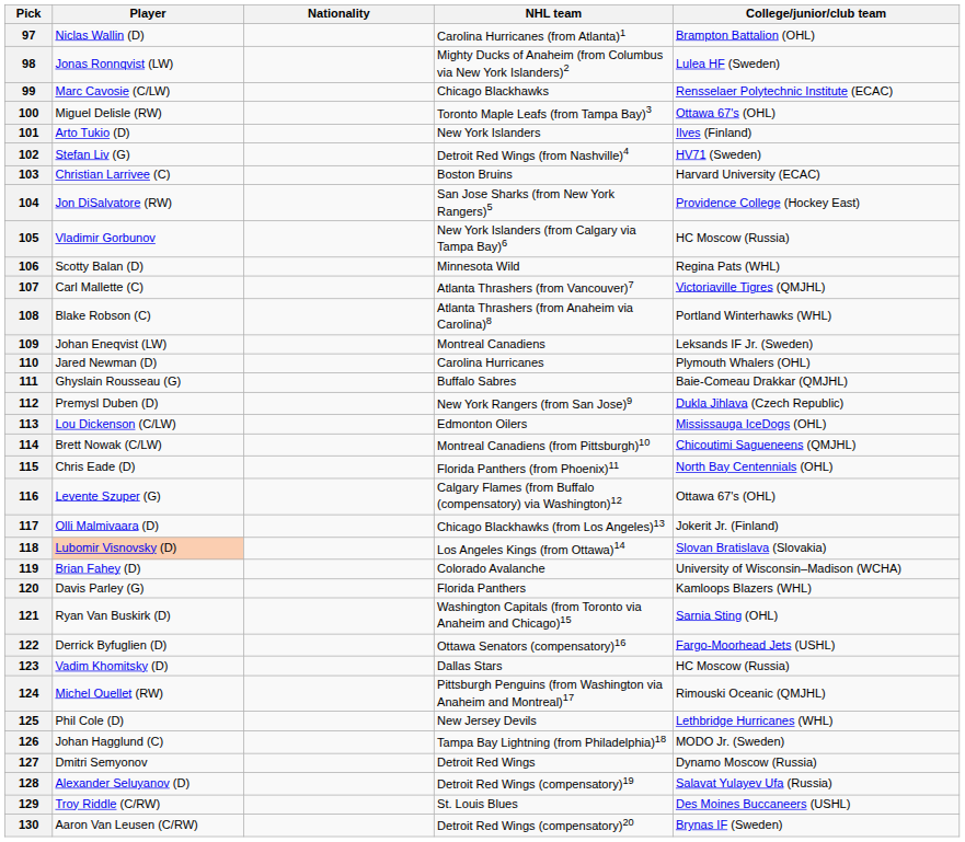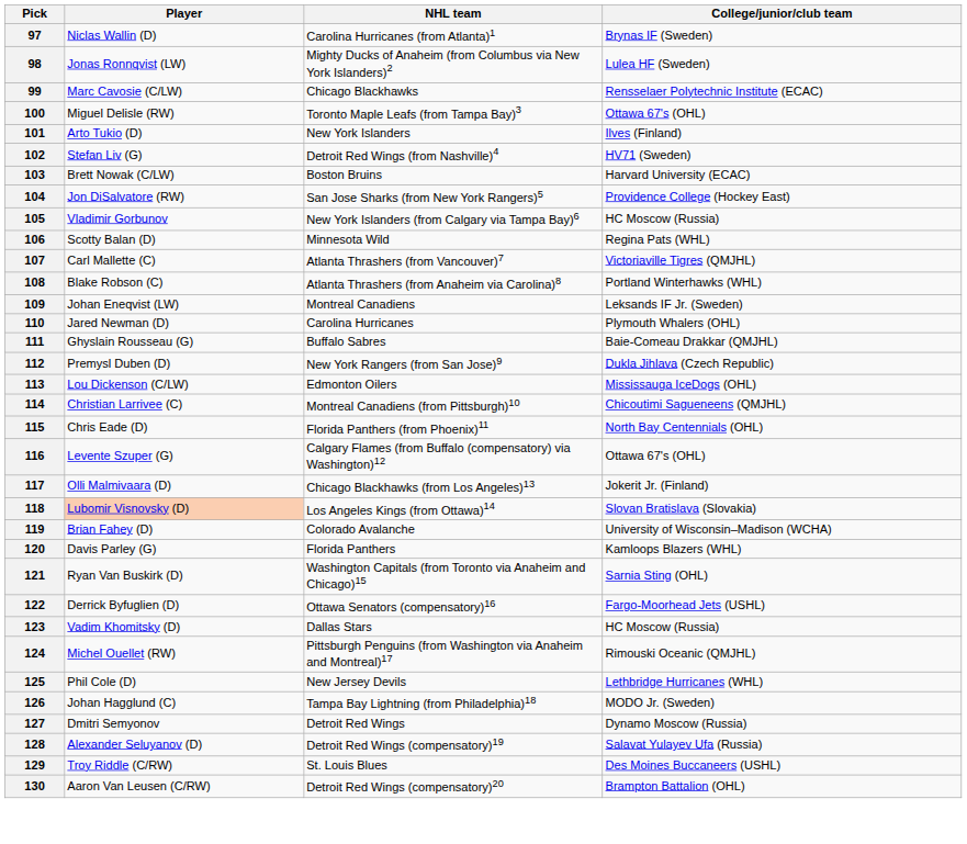 <table class="wikitable" style="width: 100%">
 <tr>
 <th bgcolor="#DDDDFF" width="5%">Pick</th>
 <th bgcolor="#DDDDFF" width="20%">Player</th>
-<th bgcolor="#DDDDFF" width="20%">Nationality</th>
 <th bgcolor="#DDDDFF" width="25%">NHL team</th>
 <th bgcolor="#DDDDFF" width="30%">College/junior/club team</th>
 </tr>
 <tr>
 <th>97</th>
 <td><a href='#'>Niclas Wallin</a> (D)</td>
-<td></td>
 <td>Carolina Hurricanes (from Atlanta)<sup>1</sup></td>
-<td><a href='#'>Brampton Battalion</a> (OHL)</td>
+<td><a href='#'>Brynas IF</a> (Sweden)</td>
 </tr>
 <tr>
 <th>98</th>
 <td><a href='#'>Jonas Ronnqvist</a> (LW)</td>
-<td></td>
 <td>Mighty Ducks of Anaheim (from Columbus via New York Islanders)<sup>2</sup></td>
 <td><a href='#'>Lulea HF</a> (Sweden)</td>
 </tr>
 <tr>
 <th>99</th>
 <td><a href='#'>Marc Cavosie</a> (C/LW)</td>
-<td></td>
 <td>Chicago Blackhawks</td>
 <td><a href='#'>Rensselaer Polytechnic Institute</a> (ECAC)</td>
 </tr>
 <tr>
 <th>100</th>
 <td>Miguel Delisle (RW)</td>
-<td></td>
 <td>Toronto Maple Leafs (from Tampa Bay)<sup>3</sup></td>
 <td><a href='#'>Ottawa 67's</a> (OHL)</td>
 </tr>
 <tr>
 <th>101</th>
 <td><a href='#'>Arto Tukio</a> (D)</td>
-<td></td>
 <td>New York Islanders</td>
 <td><a href='#'>Ilves</a> (Finland)</td>
 </tr>
 <tr>
 <th>102</th>
 <td><a href='#'>Stefan Liv</a> (G)</td>
-<td></td>
 <td>Detroit Red Wings (from Nashville)<sup>4</sup></td>
 <td><a href='#'>HV71</a> (Sweden)</td>
 </tr>
 <tr>
 <th>103</th>
-<td><a href='#'>Christian Larrivee</a> (C)</td>
-<td></td>
+<td>Brett Nowak (C/LW)</td>
 <td>Boston Bruins</td>
 <td>Harvard University (ECAC)</td>
 </tr>
 <tr>
 <th>104</th>
 <td><a href='#'>Jon DiSalvatore</a> (RW)</td>
-<td></td>
 <td>San Jose Sharks (from New York Rangers)<sup>5</sup></td>
 <td><a href='#'>Providence College</a> (Hockey East)</td>
 </tr>
 <tr>
 <th>105</th>
 <td><a href='#'>Vladimir Gorbunov</a></td>
-<td></td>
 <td>New York Islanders (from Calgary via Tampa Bay)<sup>6</sup></td>
 <td>HC Moscow (Russia)</td>
 </tr>
 <tr>
 <th>106</th>
 <td>Scotty Balan (D)</td>
-<td></td>
 <td>Minnesota Wild</td>
 <td>Regina Pats (WHL)</td>
 </tr>
 <tr>
 <th>107</th>
 <td>Carl Mallette (C)</td>
-<td></td>
 <td>Atlanta Thrashers (from Vancouver)<sup>7</sup></td>
 <td><a href='#'>Victoriaville Tigres</a> (QMJHL)</td>
 </tr>
 <tr>
 <th>108</th>
 <td>Blake Robson (C)</td>
-<td></td>
 <td>Atlanta Thrashers (from Anaheim via Carolina)<sup>8</sup></td>
 <td>Portland Winterhawks (WHL)</td>
 </tr>
 <tr>
 <th>109</th>
 <td>Johan Eneqvist (LW)</td>
-<td></td>
 <td>Montreal Canadiens</td>
 <td>Leksands IF Jr. (Sweden)</td>
 </tr>
 <tr>
 <th>110</th>
 <td>Jared Newman (D)</td>
-<td></td>
 <td>Carolina Hurricanes</td>
 <td>Plymouth Whalers (OHL)</td>
 </tr>
 <tr>
 <th>111</th>
 <td>Ghyslain Rousseau (G)</td>
-<td></td>
 <td>Buffalo Sabres</td>
 <td>Baie-Comeau Drakkar (QMJHL)</td>
 </tr>
 <tr>
 <th>112</th>
 <td Přemysl Duben>Premysl Duben (D)</td>
-<td></td>
 <td>New York Rangers (from San Jose)<sup>9</sup></td>
 <td><a href='#'>Dukla Jihlava</a> (Czech Republic)</td>
 </tr>
 <tr>
 <th>113</th>
 <td><a href='#'>Lou Dickenson</a> (C/LW)</td>
-<td></td>
 <td>Edmonton Oilers</td>
 <td><a href='#'>Mississauga IceDogs</a> (OHL)</td>
 </tr>
 <tr>
 <th>114</th>
-<td>Brett Nowak (C/LW)</td>
-<td></td>
+<td><a href='#'>Christian Larrivee</a> (C)</td>
 <td>Montreal Canadiens (from Pittsburgh)<sup>10</sup></td>
 <td><a href='#'>Chicoutimi Sagueneens</a> (QMJHL)</td>
 </tr>
 <tr>
 <th>115</th>
 <td>Chris Eade (D)</td>
-<td></td>
 <td>Florida Panthers (from Phoenix)<sup>11</sup></td>
 <td><a href='#'>North Bay Centennials</a> (OHL)</td>
 </tr>
 <tr>
 <th>116</th>
 <td><a href='#'>Levente Szuper</a> (G)</td>
-<td></td>
 <td>Calgary Flames (from Buffalo (compensatory) via Washington)<sup>12</sup></td>
 <td>Ottawa 67's (OHL)</td>
 </tr>
 <tr>
 <th>117</th>
 <td><a href='#'>Olli Malmivaara</a> (D)</td>
-<td></td>
 <td>Chicago Blackhawks (from Los Angeles)<sup>13</sup></td>
 <td>Jokerit Jr. (Finland)</td>
 </tr>
 <tr>
 <th>118</th>
 <td bgcolor="#FBCEB1"><a href='#'>Lubomir Visnovsky</a> (D)</td>
-<td></td>
 <td>Los Angeles Kings (from Ottawa)<sup>14</sup></td>
 <td><a href='#'>Slovan Bratislava</a> (Slovakia)</td>
 </tr>
 <tr>
 <th>119</th>
 <td><a href='#'>Brian Fahey</a> (D)</td>
-<td></td>
 <td>Colorado Avalanche</td>
 <td>University of Wisconsin–Madison (WCHA)</td>
 </tr>
 <tr>
 <th>120</th>
 <td>Davis Parley (G)</td>
-<td></td>
 <td>Florida Panthers</td>
 <td>Kamloops Blazers (WHL)</td>
 </tr>
 <tr>
 <th>121</th>
 <td>Ryan Van Buskirk (D)</td>
-<td></td>
 <td>Washington Capitals (from Toronto via Anaheim and Chicago)<sup>15</sup></td>
 <td><a href='#'>Sarnia Sting</a> (OHL)</td>
 </tr>
 <tr>
 <th>122</th>
 <td>Derrick Byfuglien (D)</td>
-<td></td>
 <td>Ottawa Senators (compensatory)<sup>16</sup></td>
 <td><a href='#'>Fargo-Moorhead Jets</a> (USHL)</td>
 </tr>
 <tr>
 <th>123</th>
 <td><a href='#'>Vadim Khomitsky</a> (D)</td>
-<td></td>
 <td>Dallas Stars</td>
 <td>HC Moscow (Russia)</td>
 </tr>
 <tr>
 <th>124</th>
 <td><a href='#'>Michel Ouellet</a> (RW)</td>
-<td></td>
 <td>Pittsburgh Penguins (from Washington via Anaheim and Montreal)<sup>17</sup></td>
 <td>Rimouski Oceanic (QMJHL)</td>
 </tr>
 <tr>
 <th>125</th>
 <td>Phil Cole (D)</td>
-<td></td>
 <td>New Jersey Devils</td>
 <td><a href='#'>Lethbridge Hurricanes</a> (WHL)</td>
 </tr>
 <tr>
 <th>126</th>
 <td>Johan Hagglund (C)</td>
-<td></td>
 <td>Tampa Bay Lightning (from Philadelphia)<sup>18</sup></td>
 <td>MODO Jr. (Sweden)</td>
 </tr>
 <tr>
 <th>127</th>
 <td>Dmitri Semyonov</td>
-<td></td>
 <td>Detroit Red Wings</td>
 <td>Dynamo Moscow (Russia)</td>
 </tr>
 <tr>
 <th>128</th>
 <td><a href='#'>Alexander Seluyanov</a> (D)</td>
-<td></td>
 <td>Detroit Red Wings (compensatory)<sup>19</sup></td>
 <td><a href='#'>Salavat Yulayev Ufa</a> (Russia)</td>
 </tr>
 <tr>
 <th>129</th>
 <td><a href='#'>Troy Riddle</a> (C/RW)</td>
-<td></td>
 <td>St. Louis Blues</td>
 <td><a href='#'>Des Moines Buccaneers</a> (USHL)</td>
 </tr>
 <tr>
 <th>130</th>
 <td>Aaron Van Leusen (C/RW)</td>
-<td></td>
 <td>Detroit Red Wings (compensatory)<sup>20</sup></td>
-<td><a href='#'>Brynas IF</a> (Sweden)</td>
+<td><a href='#'>Brampton Battalion</a> (OHL)</td>
 </tr>
 </table>
